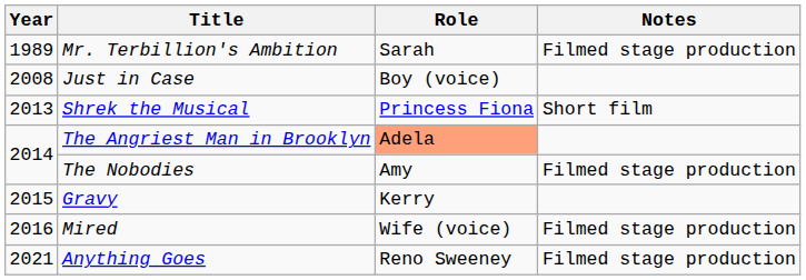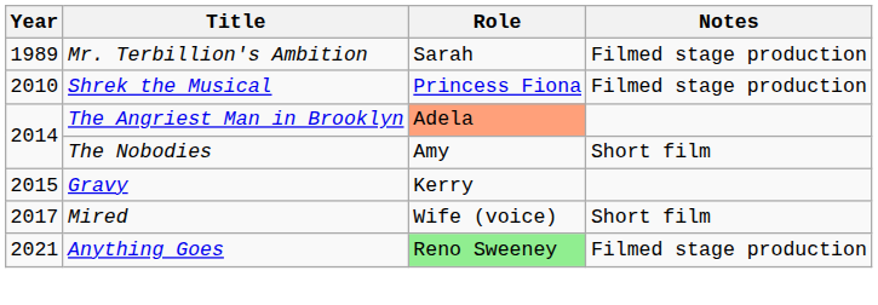 <table class="wikitable sortable">
 <tr>
 <th>Year</th>
 <th>Title</th>
 <th>Role</th>
 <th class="unsortable">Notes</th>
 </tr>
 <tr>
 <td>1989</td>
 <td><em>Mr. Terbillion's Ambition</em></td>
 <td>Sarah</td>
 <td>Filmed stage production</td>
 </tr>
 <tr>
-<td>2008</td>
-<td><em>Just in Case</em></td>
-<td>Boy (voice)</td>
-<td></td>
-</tr>
-<tr>
-<td>2013</td>
+<td>2010</td>
 <td><em><a href='#'>Shrek the Musical</a></em></td>
 <td><a href='#'>Princess Fiona</a></td>
-<td>Short film</td>
+<td>Filmed stage production</td>
 </tr>
 <tr>
 <td rowspan="2">2014</td>
 <td><em><a href='#'>The Angriest Man in Brooklyn</a></em></td>
 <td style="background: lightsalmon;">Adela</td>
 <td></td>
 </tr>
 <tr>
 <td><em>The Nobodies</em></td>
 <td>Amy</td>
-<td>Filmed stage production</td>
+<td>Short film</td>
 </tr>
 <tr>
 <td>2015</td>
 <td><em><a href='#'>Gravy</a></em></td>
 <td>Kerry</td>
 <td></td>
 </tr>
 <tr>
-<td>2016</td>
+<td>2017</td>
 <td><em>Mired</em></td>
 <td>Wife (voice)</td>
-<td>Filmed stage production</td>
+<td>Short film</td>
 </tr>
 <tr>
 <td>2021</td>
 <td><em><a href='#'>Anything Goes</a></em></td>
-<td>Reno Sweeney</td>
+<td style="background: lightgreen;">Reno Sweeney</td>
 <td>Filmed stage production</td>
 </tr>
 </table>
